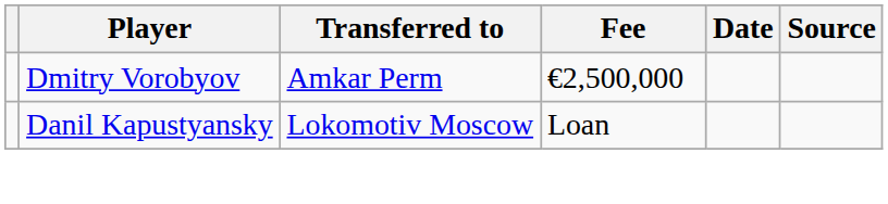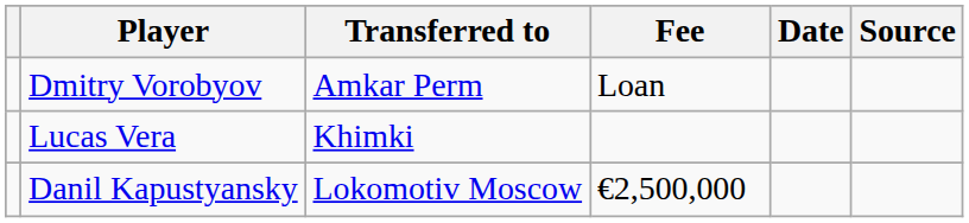 <table class="wikitable plainrowheaders sortable">
 <tr>
 <th></th>
 <th scope="col">Player</th>
 <th>Transferred to</th>
 <th style="width: 80px;">Fee</th>
 <th scope="col">Date</th>
 <th scope="col">Source</th>
 </tr>
 <tr>
 <td align="center"></td>
 <td> <a href='#'>Dmitry Vorobyov</a></td>
 <td> <a href='#'>Amkar Perm</a></td>
-<td>€2,500,000</td>
+<td>Loan</td>
+<td></td>
+<td></td>
+</tr>
+<tr>
+<td align="center"></td>
+<td> <a href='#'>Lucas Vera</a></td>
+<td> <a href='#'>Khimki</a></td>
+<td></td>
 <td></td>
 <td></td>
 </tr>
 <tr>
 <td align="center"></td>
 <td> <a href='#'>Danil Kapustyansky</a></td>
 <td> <a href='#'>Lokomotiv Moscow</a></td>
-<td>Loan</td>
+<td>€2,500,000</td>
 <td></td>
 <td></td>
 </tr>
 </table>
